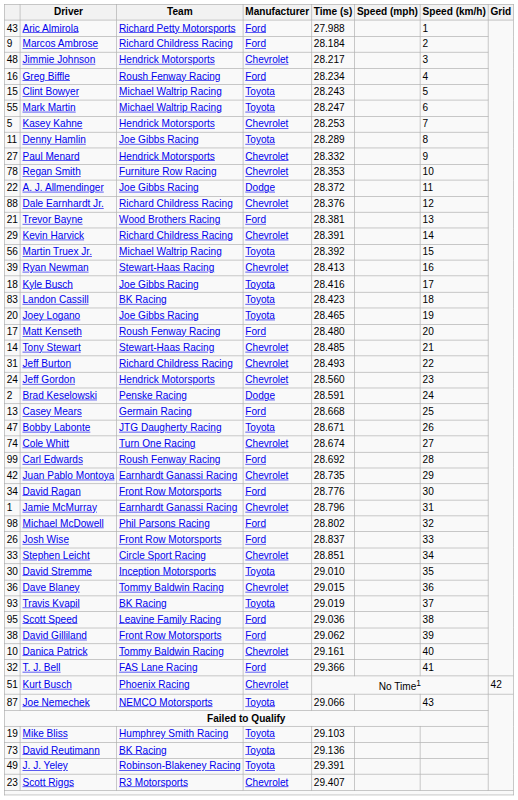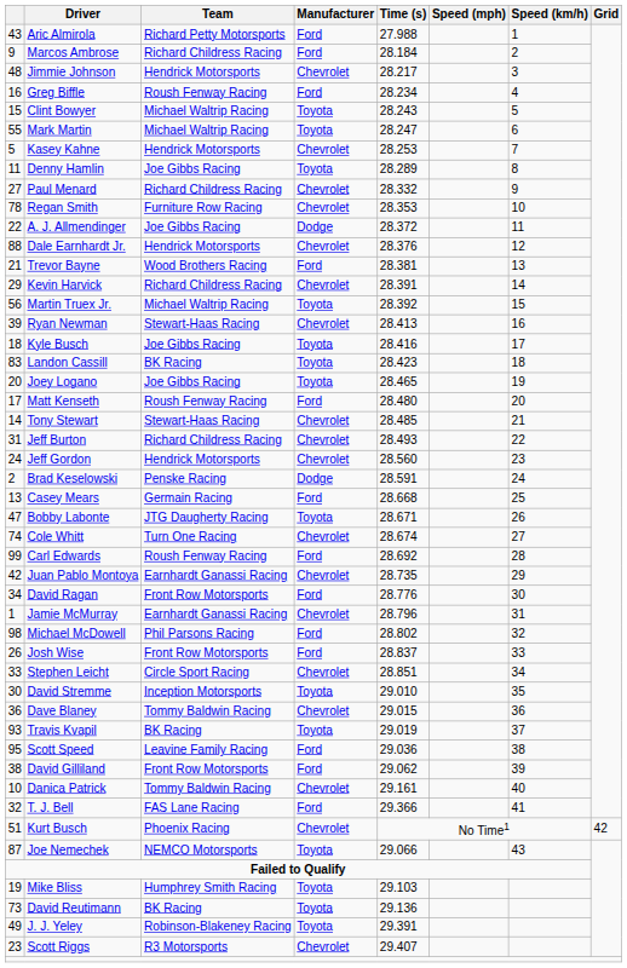 <table class="wikitable">
 <tr>
 <th></th>
 <th>Driver</th>
 <th>Team</th>
 <th>Manufacturer</th>
 <th>Time (s)</th>
 <th>Speed (mph)</th>
 <th>Speed (km/h)</th>
 <th>Grid</th>
 </tr>
 <tr>
 <td>43</td>
 <td><a href='#'>Aric Almirola</a></td>
 <td><a href='#'>Richard Petty Motorsports</a></td>
 <td><a href='#'>Ford</a></td>
 <td>27.988</td>
 <td></td>
 <td>1</td>
 </tr>
 <tr>
 <td>9</td>
 <td><a href='#'>Marcos Ambrose</a></td>
 <td><a href='#'>Richard Childress Racing</a></td>
 <td><a href='#'>Ford</a></td>
 <td>28.184</td>
 <td></td>
 <td>2</td>
 </tr>
 <tr>
 <td>48</td>
 <td><a href='#'>Jimmie Johnson</a></td>
 <td><a href='#'>Hendrick Motorsports</a></td>
 <td><a href='#'>Chevrolet</a></td>
 <td>28.217</td>
 <td></td>
 <td>3</td>
 </tr>
 <tr>
 <td>16</td>
 <td><a href='#'>Greg Biffle</a></td>
 <td><a href='#'>Roush Fenway Racing</a></td>
 <td><a href='#'>Ford</a></td>
 <td>28.234</td>
 <td></td>
 <td>4</td>
 </tr>
 <tr>
 <td>15</td>
 <td><a href='#'>Clint Bowyer</a></td>
 <td><a href='#'>Michael Waltrip Racing</a></td>
 <td><a href='#'>Toyota</a></td>
 <td>28.243</td>
 <td></td>
 <td>5</td>
 </tr>
 <tr>
 <td>55</td>
 <td><a href='#'>Mark Martin</a></td>
 <td><a href='#'>Michael Waltrip Racing</a></td>
 <td><a href='#'>Toyota</a></td>
 <td>28.247</td>
 <td></td>
 <td>6</td>
 </tr>
 <tr>
 <td>5</td>
 <td><a href='#'>Kasey Kahne</a></td>
 <td><a href='#'>Hendrick Motorsports</a></td>
 <td><a href='#'>Chevrolet</a></td>
 <td>28.253</td>
 <td></td>
 <td>7</td>
 </tr>
 <tr>
 <td>11</td>
 <td><a href='#'>Denny Hamlin</a></td>
 <td><a href='#'>Joe Gibbs Racing</a></td>
 <td><a href='#'>Toyota</a></td>
 <td>28.289</td>
 <td></td>
 <td>8</td>
 </tr>
 <tr>
 <td>27</td>
 <td><a href='#'>Paul Menard</a></td>
-<td><a href='#'>Hendrick Motorsports</a></td>
+<td><a href='#'>Richard Childress Racing</a></td>
 <td><a href='#'>Chevrolet</a></td>
 <td>28.332</td>
 <td></td>
 <td>9</td>
 </tr>
 <tr>
 <td>78</td>
 <td><a href='#'>Regan Smith</a></td>
 <td><a href='#'>Furniture Row Racing</a></td>
 <td><a href='#'>Chevrolet</a></td>
 <td>28.353</td>
 <td></td>
 <td>10</td>
 </tr>
 <tr>
 <td>22</td>
 <td><a href='#'>A. J. Allmendinger</a></td>
 <td><a href='#'>Joe Gibbs Racing</a></td>
 <td><a href='#'>Dodge</a></td>
 <td>28.372</td>
 <td></td>
 <td>11</td>
 </tr>
 <tr>
 <td>88</td>
 <td><a href='#'>Dale Earnhardt Jr.</a></td>
-<td><a href='#'>Richard Childress Racing</a></td>
+<td><a href='#'>Hendrick Motorsports</a></td>
 <td><a href='#'>Chevrolet</a></td>
 <td>28.376</td>
 <td></td>
 <td>12</td>
 </tr>
 <tr>
 <td>21</td>
 <td><a href='#'>Trevor Bayne</a></td>
 <td><a href='#'>Wood Brothers Racing</a></td>
 <td><a href='#'>Ford</a></td>
 <td>28.381</td>
 <td></td>
 <td>13</td>
 </tr>
 <tr>
 <td>29</td>
 <td><a href='#'>Kevin Harvick</a></td>
 <td><a href='#'>Richard Childress Racing</a></td>
 <td><a href='#'>Chevrolet</a></td>
 <td>28.391</td>
 <td></td>
 <td>14</td>
 </tr>
 <tr>
 <td>56</td>
 <td><a href='#'>Martin Truex Jr.</a></td>
 <td><a href='#'>Michael Waltrip Racing</a></td>
 <td><a href='#'>Toyota</a></td>
 <td>28.392</td>
 <td></td>
 <td>15</td>
 </tr>
 <tr>
 <td>39</td>
 <td><a href='#'>Ryan Newman</a></td>
 <td><a href='#'>Stewart-Haas Racing</a></td>
 <td><a href='#'>Chevrolet</a></td>
 <td>28.413</td>
 <td></td>
 <td>16</td>
 </tr>
 <tr>
 <td>18</td>
 <td><a href='#'>Kyle Busch</a></td>
 <td><a href='#'>Joe Gibbs Racing</a></td>
 <td><a href='#'>Toyota</a></td>
 <td>28.416</td>
 <td></td>
 <td>17</td>
 </tr>
 <tr>
 <td>83</td>
 <td><a href='#'>Landon Cassill</a></td>
 <td><a href='#'>BK Racing</a></td>
 <td><a href='#'>Toyota</a></td>
 <td>28.423</td>
 <td></td>
 <td>18</td>
 </tr>
 <tr>
 <td>20</td>
 <td><a href='#'>Joey Logano</a></td>
 <td><a href='#'>Joe Gibbs Racing</a></td>
 <td><a href='#'>Toyota</a></td>
 <td>28.465</td>
 <td></td>
 <td>19</td>
 </tr>
 <tr>
 <td>17</td>
 <td><a href='#'>Matt Kenseth</a></td>
 <td><a href='#'>Roush Fenway Racing</a></td>
 <td><a href='#'>Ford</a></td>
 <td>28.480</td>
 <td></td>
 <td>20</td>
 </tr>
 <tr>
 <td>14</td>
 <td><a href='#'>Tony Stewart</a></td>
 <td><a href='#'>Stewart-Haas Racing</a></td>
 <td><a href='#'>Chevrolet</a></td>
 <td>28.485</td>
 <td></td>
 <td>21</td>
 </tr>
 <tr>
 <td>31</td>
 <td><a href='#'>Jeff Burton</a></td>
 <td><a href='#'>Richard Childress Racing</a></td>
 <td><a href='#'>Chevrolet</a></td>
 <td>28.493</td>
 <td></td>
 <td>22</td>
 </tr>
 <tr>
 <td>24</td>
 <td><a href='#'>Jeff Gordon</a></td>
 <td><a href='#'>Hendrick Motorsports</a></td>
 <td><a href='#'>Chevrolet</a></td>
 <td>28.560</td>
 <td></td>
 <td>23</td>
 </tr>
 <tr>
 <td>2</td>
 <td><a href='#'>Brad Keselowski</a></td>
 <td><a href='#'>Penske Racing</a></td>
 <td><a href='#'>Dodge</a></td>
 <td>28.591</td>
 <td></td>
 <td>24</td>
 </tr>
 <tr>
 <td>13</td>
 <td><a href='#'>Casey Mears</a></td>
 <td><a href='#'>Germain Racing</a></td>
 <td><a href='#'>Ford</a></td>
 <td>28.668</td>
 <td></td>
 <td>25</td>
 </tr>
 <tr>
 <td>47</td>
 <td><a href='#'>Bobby Labonte</a></td>
 <td><a href='#'>JTG Daugherty Racing</a></td>
 <td><a href='#'>Toyota</a></td>
 <td>28.671</td>
 <td></td>
 <td>26</td>
 </tr>
 <tr>
 <td>74</td>
 <td><a href='#'>Cole Whitt</a></td>
 <td><a href='#'>Turn One Racing</a></td>
 <td><a href='#'>Chevrolet</a></td>
 <td>28.674</td>
 <td></td>
 <td>27</td>
 </tr>
 <tr>
 <td>99</td>
 <td><a href='#'>Carl Edwards</a></td>
 <td><a href='#'>Roush Fenway Racing</a></td>
 <td><a href='#'>Ford</a></td>
 <td>28.692</td>
 <td></td>
 <td>28</td>
 </tr>
 <tr>
 <td>42</td>
 <td><a href='#'>Juan Pablo Montoya</a></td>
 <td><a href='#'>Earnhardt Ganassi Racing</a></td>
 <td><a href='#'>Chevrolet</a></td>
 <td>28.735</td>
 <td></td>
 <td>29</td>
 </tr>
 <tr>
 <td>34</td>
 <td><a href='#'>David Ragan</a></td>
 <td><a href='#'>Front Row Motorsports</a></td>
 <td><a href='#'>Ford</a></td>
 <td>28.776</td>
 <td></td>
 <td>30</td>
 </tr>
 <tr>
 <td>1</td>
 <td><a href='#'>Jamie McMurray</a></td>
 <td><a href='#'>Earnhardt Ganassi Racing</a></td>
 <td><a href='#'>Chevrolet</a></td>
 <td>28.796</td>
 <td></td>
 <td>31</td>
 </tr>
 <tr>
 <td>98</td>
 <td><a href='#'>Michael McDowell</a></td>
 <td><a href='#'>Phil Parsons Racing</a></td>
 <td><a href='#'>Ford</a></td>
 <td>28.802</td>
 <td></td>
 <td>32</td>
 </tr>
 <tr>
 <td>26</td>
 <td><a href='#'>Josh Wise</a></td>
 <td><a href='#'>Front Row Motorsports</a></td>
 <td><a href='#'>Ford</a></td>
 <td>28.837</td>
 <td></td>
 <td>33</td>
 </tr>
 <tr>
 <td>33</td>
 <td><a href='#'>Stephen Leicht</a></td>
 <td><a href='#'>Circle Sport Racing</a></td>
 <td><a href='#'>Chevrolet</a></td>
 <td>28.851</td>
 <td></td>
 <td>34</td>
 </tr>
 <tr>
 <td>30</td>
 <td><a href='#'>David Stremme</a></td>
 <td><a href='#'>Inception Motorsports</a></td>
 <td><a href='#'>Toyota</a></td>
 <td>29.010</td>
 <td></td>
 <td>35</td>
 </tr>
 <tr>
 <td>36</td>
 <td><a href='#'>Dave Blaney</a></td>
 <td><a href='#'>Tommy Baldwin Racing</a></td>
 <td><a href='#'>Chevrolet</a></td>
 <td>29.015</td>
 <td></td>
 <td>36</td>
 </tr>
 <tr>
 <td>93</td>
 <td><a href='#'>Travis Kvapil</a></td>
 <td><a href='#'>BK Racing</a></td>
 <td><a href='#'>Toyota</a></td>
 <td>29.019</td>
 <td></td>
 <td>37</td>
 </tr>
 <tr>
 <td>95</td>
 <td><a href='#'>Scott Speed</a></td>
 <td><a href='#'>Leavine Family Racing</a></td>
 <td><a href='#'>Ford</a></td>
 <td>29.036</td>
 <td></td>
 <td>38</td>
 </tr>
 <tr>
 <td>38</td>
 <td><a href='#'>David Gilliland</a></td>
 <td><a href='#'>Front Row Motorsports</a></td>
 <td><a href='#'>Ford</a></td>
 <td>29.062</td>
 <td></td>
 <td>39</td>
 </tr>
 <tr>
 <td>10</td>
 <td><a href='#'>Danica Patrick</a></td>
 <td><a href='#'>Tommy Baldwin Racing</a></td>
 <td><a href='#'>Chevrolet</a></td>
 <td>29.161</td>
 <td></td>
 <td>40</td>
 </tr>
 <tr>
 <td>32</td>
 <td><a href='#'>T. J. Bell</a></td>
 <td><a href='#'>FAS Lane Racing</a></td>
 <td><a href='#'>Ford</a></td>
 <td>29.366</td>
 <td></td>
 <td>41</td>
 </tr>
 <tr>
 <td>51</td>
 <td><a href='#'>Kurt Busch</a></td>
 <td><a href='#'>Phoenix Racing</a></td>
 <td><a href='#'>Chevrolet</a></td>
 <td colspan=3 style="text-align:center;">No Time<sup>1</sup></td>
 <td>42</td>
 </tr>
 <tr>
 <td>87</td>
 <td><a href='#'>Joe Nemechek</a></td>
 <td><a href='#'>NEMCO Motorsports</a></td>
 <td><a href='#'>Toyota</a></td>
 <td>29.066</td>
 <td></td>
 <td>43</td>
 </tr>
 <tr>
 <td colspan="7" style="text-align:center;"><strong>Failed to Qualify</strong></td>
 </tr>
 <tr>
 <td>19</td>
 <td><a href='#'>Mike Bliss</a></td>
 <td><a href='#'>Humphrey Smith Racing</a></td>
 <td><a href='#'>Toyota</a></td>
 <td>29.103</td>
 <td></td>
 <td></td>
 </tr>
 <tr>
 <td>73</td>
 <td><a href='#'>David Reutimann</a></td>
 <td><a href='#'>BK Racing</a></td>
 <td><a href='#'>Toyota</a></td>
 <td>29.136</td>
 <td></td>
 <td></td>
 </tr>
 <tr>
 <td>49</td>
 <td><a href='#'>J. J. Yeley</a></td>
 <td><a href='#'>Robinson-Blakeney Racing</a></td>
 <td><a href='#'>Toyota</a></td>
 <td>29.391</td>
 <td></td>
 <td></td>
 </tr>
 <tr>
 <td>23</td>
 <td><a href='#'>Scott Riggs</a></td>
 <td><a href='#'>R3 Motorsports</a></td>
 <td><a href='#'>Chevrolet</a></td>
 <td>29.407</td>
 <td></td>
 <td></td>
 </tr>
 <tr>
 <td colspan="8"></td>
 </tr>
 </table>
